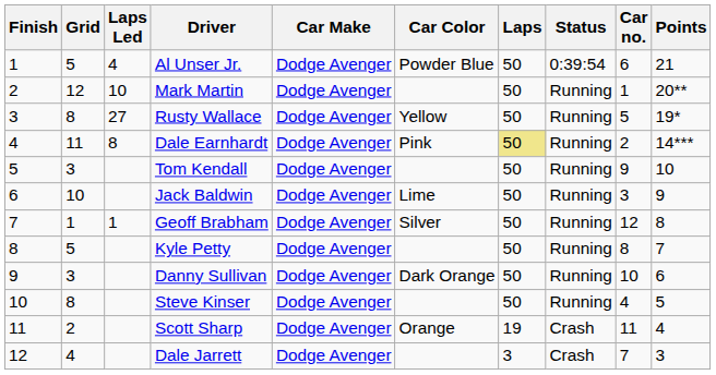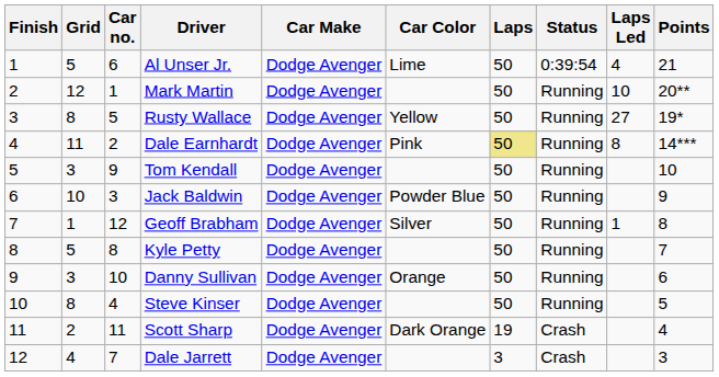 <table class="wikitable">
 <tr>
 <th>Finish</th>
 <th>Grid</th>
-<th>Laps<br>Led</th>
+<th>Car<br>no.</th>
 <th>Driver</th>
 <th>Car Make</th>
 <th>Car Color</th>
 <th>Laps</th>
 <th>Status</th>
-<th>Car<br>no.</th>
+<th>Laps<br>Led</th>
 <th>Points</th>
 </tr>
 <tr>
 <td>1</td>
 <td>5</td>
-<td>4</td>
+<td>6</td>
 <td> <a href='#'>Al Unser Jr.</a></td>
 <td><a href='#'>Dodge Avenger</a></td>
-<td><div> Powder Blue</div></td>
+<td><div> Lime</div></td>
 <td>50</td>
 <td>0:39:54</td>
-<td>6</td>
+<td>4</td>
 <td>21</td>
 </tr>
 <tr>
 <td>2</td>
 <td>12</td>
-<td>10</td>
+<td>1</td>
 <td> <a href='#'>Mark Martin</a></td>
 <td><a href='#'>Dodge Avenger</a></td>
 <td><div></div></td>
 <td>50</td>
 <td>Running</td>
-<td>1</td>
+<td>10</td>
 <td>20**</td>
 </tr>
 <tr>
 <td>3</td>
 <td>8</td>
-<td>27</td>
+<td>5</td>
 <td> <a href='#'>Rusty Wallace</a></td>
 <td><a href='#'>Dodge Avenger</a></td>
 <td><div> Yellow</div></td>
 <td>50</td>
 <td>Running</td>
-<td>5</td>
+<td>27</td>
 <td>19*</td>
 </tr>
 <tr>
 <td>4</td>
 <td>11</td>
-<td>8</td>
+<td>2</td>
 <td> <a href='#'>Dale Earnhardt</a></td>
 <td><a href='#'>Dodge Avenger</a></td>
 <td><div> Pink</div></td>
 <td style="background: khaki;">50</td>
 <td>Running</td>
-<td>2</td>
+<td>8</td>
 <td>14***</td>
 </tr>
 <tr>
 <td>5</td>
 <td>3</td>
-<td></td>
+<td>9</td>
 <td> <a href='#'>Tom Kendall</a></td>
 <td><a href='#'>Dodge Avenger</a></td>
 <td><div></div></td>
 <td>50</td>
 <td>Running</td>
-<td>9</td>
+<td></td>
 <td>10</td>
 </tr>
 <tr>
 <td>6</td>
 <td>10</td>
-<td></td>
+<td>3</td>
 <td> <a href='#'>Jack Baldwin</a></td>
 <td><a href='#'>Dodge Avenger</a></td>
-<td><div> Lime</div></td>
+<td><div> Powder Blue</div></td>
 <td>50</td>
 <td>Running</td>
-<td>3</td>
+<td></td>
 <td>9</td>
 </tr>
 <tr>
 <td>7</td>
 <td>1</td>
-<td>1</td>
+<td>12</td>
 <td> <a href='#'>Geoff Brabham</a></td>
 <td><a href='#'>Dodge Avenger</a></td>
 <td><div> Silver</div></td>
 <td>50</td>
 <td>Running</td>
-<td>12</td>
+<td>1</td>
 <td>8</td>
 </tr>
 <tr>
 <td>8</td>
 <td>5</td>
-<td></td>
+<td>8</td>
 <td> <a href='#'>Kyle Petty</a></td>
 <td><a href='#'>Dodge Avenger</a></td>
 <td><div></div></td>
 <td>50</td>
 <td>Running</td>
-<td>8</td>
+<td></td>
 <td>7</td>
 </tr>
 <tr>
 <td>9</td>
 <td>3</td>
-<td></td>
+<td>10</td>
 <td> <a href='#'>Danny Sullivan</a></td>
 <td><a href='#'>Dodge Avenger</a></td>
-<td><div> Dark Orange</div></td>
+<td><div> Orange</div></td>
 <td>50</td>
 <td>Running</td>
-<td>10</td>
+<td></td>
 <td>6</td>
 </tr>
 <tr>
 <td>10</td>
 <td>8</td>
-<td></td>
+<td>4</td>
 <td> <a href='#'>Steve Kinser</a></td>
 <td><a href='#'>Dodge Avenger</a></td>
 <td><div></div></td>
 <td>50</td>
 <td>Running</td>
-<td>4</td>
+<td></td>
 <td>5</td>
 </tr>
 <tr>
 <td>11</td>
 <td>2</td>
-<td></td>
+<td>11</td>
 <td> <a href='#'>Scott Sharp</a></td>
 <td><a href='#'>Dodge Avenger</a></td>
-<td><div> Orange</div></td>
+<td><div> Dark Orange</div></td>
 <td>19</td>
 <td>Crash</td>
-<td>11</td>
+<td></td>
 <td>4</td>
 </tr>
 <tr>
 <td>12</td>
 <td>4</td>
-<td></td>
+<td>7</td>
 <td> <a href='#'>Dale Jarrett</a></td>
 <td><a href='#'>Dodge Avenger</a></td>
 <td><div></div></td>
 <td>3</td>
 <td>Crash</td>
-<td>7</td>
+<td></td>
 <td>3</td>
 </tr>
 </table>
